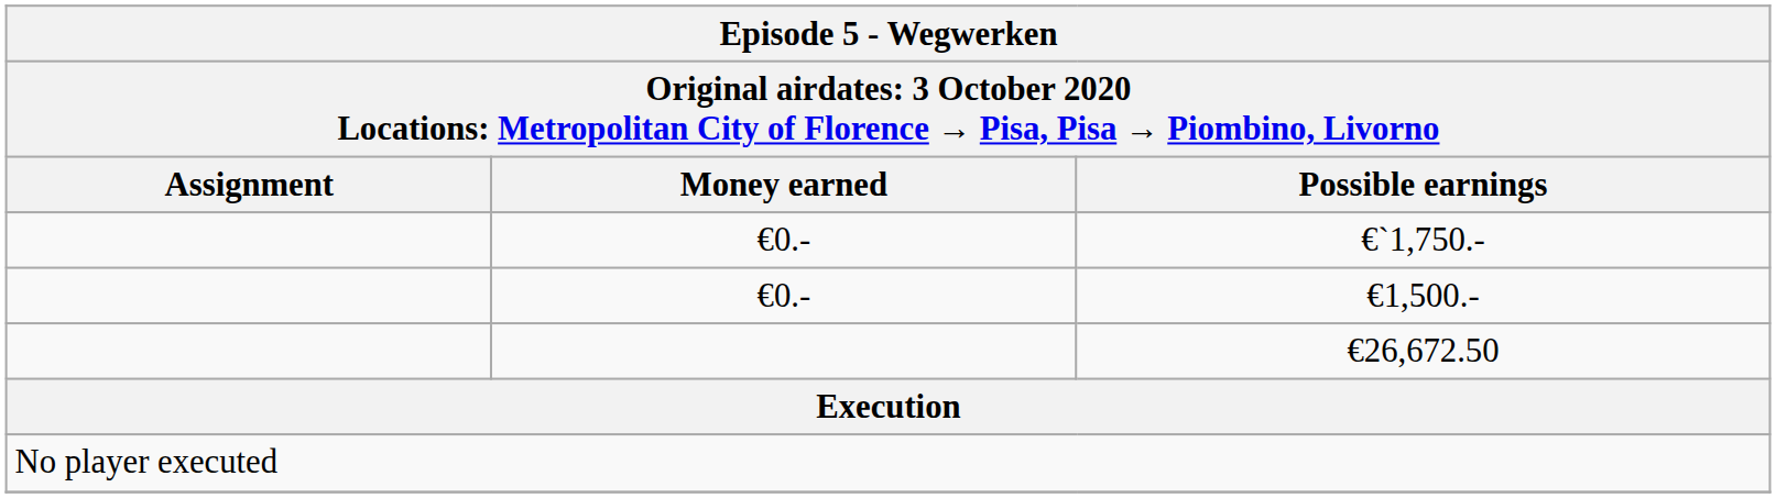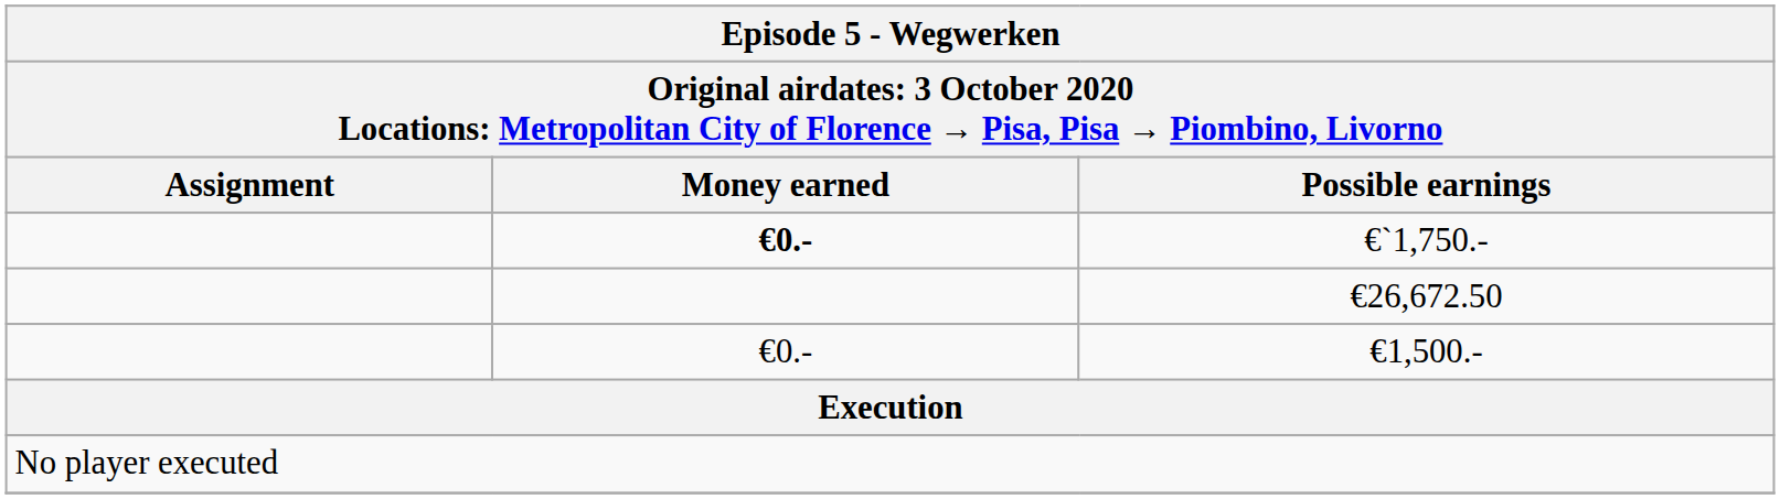 <table class="wikitable" align="right" style="font-size: 95%; margin: 10px; width:40%">
 <tr>
 <th colspan=3>Episode 5 - Wegwerken</th>
 </tr>
 <tr>
 <th colspan=3>Original airdates: 3 October 2020<br>Locations: <a href='#'>Metropolitan City of Florence</a> → <a href='#'>Pisa, Pisa</a> → <a href='#'>Piombino, Livorno</a></th>
 </tr>
 <tr>
 <th>Assignment</th>
 <th>Money earned</th>
 <th>Possible earnings</th>
 </tr>
 <tr>
 <td></td>
-<td align="center">€0.-</td>
+<td align="center"><strong>€0.-</strong></td>
 <td align="center">€`1,750.-</td>
+</tr>
+<tr>
+<td><strong></strong></td>
+<td align="center"><strong></strong></td>
+<td align="center">€26,672.50</td>
 </tr>
 <tr>
 <td></td>
 <td align="center">€0.-</td>
 <td align="center">€1,500.-</td>
-</tr>
-<tr>
-<td><strong></strong></td>
-<td align="center"><strong></strong></td>
-<td align="center">€26,672.50</td>
 </tr>
 <tr>
 <th colspan=3>Execution</th>
 </tr>
 <tr>
 <td colspan=3>No player executed</td>
 </tr>
 <tr>
 </tr>
 </table>
